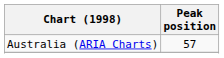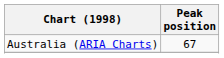 <table class="wikitable">
 <tr>
 <th>Chart (1998)</th>
 <th>Peak<br>position</th>
 </tr>
 <tr>
 <td>Australia (<a href='#'>ARIA Charts</a>)</td>
-<td align="center">57</td>
+<td align="center">67</td>
 </tr>
 <tr>
 </tr>
 <tr>
 </tr>
 <tr>
 </tr>
 <tr>
 </tr>
 <tr>
 </tr>
 <tr>
 </tr>
 <tr>
 </tr>
 </table>
